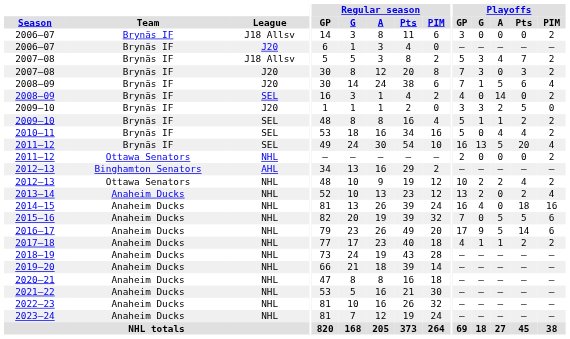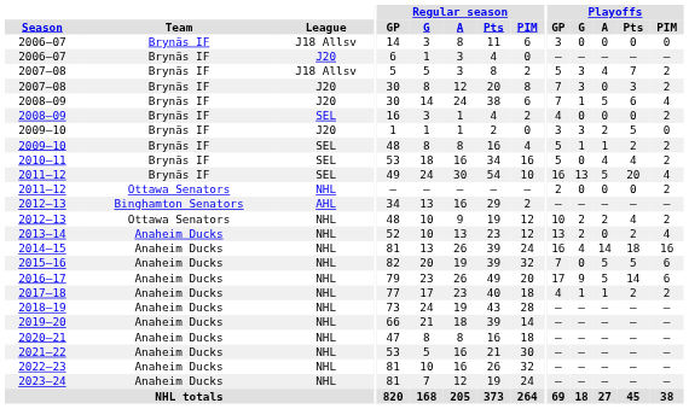 <table border="0" cellpadding="1" cellspacing="0" style="text-align:center; width:60em;">
 <tr bgcolor="#e0e0e0">
 <th colspan="3" bgcolor="#ffffff"></th>
 <th rowspan="99" bgcolor="#ffffff"></th>
 <th colspan="5"><a href='#'>Regular season</a></th>
 <th rowspan="99" bgcolor="#ffffff"></th>
 <th colspan="5"><a href='#'>Playoffs</a></th>
 </tr>
 <tr bgcolor="#e0e0e0">
 <th><a href='#'>Season</a></th>
 <th>Team</th>
 <th>League</th>
 <th>GP</th>
 <th><a href='#'>G</a></th>
 <th><a href='#'>A</a></th>
 <th><a href='#'>Pts</a></th>
 <th><a href='#'>PIM</a></th>
 <th>GP</th>
 <th>G</th>
 <th>A</th>
 <th>Pts</th>
 <th>PIM</th>
 </tr>
 <tr>
 <td>2006–07</td>
 <td><a href='#'>Brynäs IF</a></td>
 <td>J18 Allsv</td>
 <td>14</td>
 <td>3</td>
 <td>8</td>
 <td>11</td>
 <td>6</td>
 <td>3</td>
 <td>0</td>
 <td>0</td>
 <td>0</td>
-<td>2</td>
+<td>0</td>
 </tr>
 <tr bgcolor="#f0f0f0">
 <td>2006–07</td>
 <td>Brynäs IF</td>
 <td><a href='#'>J20</a></td>
 <td>6</td>
 <td>1</td>
 <td>3</td>
 <td>4</td>
 <td>0</td>
 <td>—</td>
 <td>—</td>
 <td>—</td>
 <td>—</td>
 <td>—</td>
 </tr>
 <tr>
 <td>2007–08</td>
 <td>Brynäs IF</td>
 <td>J18 Allsv</td>
 <td>5</td>
 <td>5</td>
 <td>3</td>
 <td>8</td>
 <td>2</td>
 <td>5</td>
 <td>3</td>
 <td>4</td>
 <td>7</td>
 <td>2</td>
 </tr>
 <tr bgcolor="#f0f0f0">
 <td>2007–08</td>
 <td>Brynäs IF</td>
 <td>J20</td>
 <td>30</td>
 <td>8</td>
 <td>12</td>
 <td>20</td>
 <td>8</td>
 <td>7</td>
 <td>3</td>
 <td>0</td>
 <td>3</td>
 <td>2</td>
 </tr>
 <tr>
 <td>2008–09</td>
 <td>Brynäs IF</td>
 <td>J20</td>
 <td>30</td>
 <td>14</td>
 <td>24</td>
 <td>38</td>
 <td>6</td>
 <td>7</td>
 <td>1</td>
 <td>5</td>
 <td>6</td>
 <td>4</td>
 </tr>
 <tr bgcolor="#f0f0f0">
 <td><a href='#'>2008–09</a></td>
 <td>Brynäs IF</td>
 <td><a href='#'>SEL</a></td>
 <td>16</td>
 <td>3</td>
 <td>1</td>
 <td>4</td>
 <td>2</td>
 <td>4</td>
 <td>0</td>
-<td>14</td>
+<td>0</td>
 <td>0</td>
 <td>2</td>
 </tr>
 <tr>
 <td>2009–10</td>
 <td>Brynäs IF</td>
 <td>J20</td>
 <td>1</td>
 <td>1</td>
 <td>1</td>
 <td>2</td>
 <td>0</td>
 <td>3</td>
 <td>3</td>
 <td>2</td>
 <td>5</td>
 <td>0</td>
 </tr>
 <tr bgcolor="#f0f0f0">
 <td><a href='#'>2009–10</a></td>
 <td>Brynäs IF</td>
 <td>SEL</td>
 <td>48</td>
 <td>8</td>
 <td>8</td>
 <td>16</td>
 <td>4</td>
 <td>5</td>
 <td>1</td>
 <td>1</td>
 <td>2</td>
 <td>2</td>
 </tr>
 <tr>
 <td><a href='#'>2010–11</a></td>
 <td>Brynäs IF</td>
 <td>SEL</td>
 <td>53</td>
 <td>18</td>
 <td>16</td>
 <td>34</td>
 <td>16</td>
 <td>5</td>
 <td>0</td>
 <td>4</td>
 <td>4</td>
 <td>2</td>
 </tr>
 <tr bgcolor="#f0f0f0">
 <td><a href='#'>2011–12</a></td>
 <td>Brynäs IF</td>
 <td>SEL</td>
 <td>49</td>
 <td>24</td>
 <td>30</td>
 <td>54</td>
 <td>10</td>
 <td>16</td>
 <td>13</td>
 <td>5</td>
 <td>20</td>
 <td>4</td>
 </tr>
 <tr>
 <td><a href='#'>2011–12</a></td>
 <td><a href='#'>Ottawa Senators</a></td>
 <td><a href='#'>NHL</a></td>
 <td>—</td>
 <td>—</td>
 <td>—</td>
 <td>—</td>
 <td>—</td>
 <td>2</td>
 <td>0</td>
 <td>0</td>
 <td>0</td>
 <td>2</td>
 </tr>
 <tr bgcolor="#f0f0f0">
 <td><a href='#'>2012–13</a></td>
 <td><a href='#'>Binghamton Senators</a></td>
 <td><a href='#'>AHL</a></td>
 <td>34</td>
 <td>13</td>
 <td>16</td>
 <td>29</td>
 <td>2</td>
 <td>—</td>
 <td>—</td>
 <td>—</td>
 <td>—</td>
 <td>—</td>
 </tr>
 <tr>
 <td><a href='#'>2012–13</a></td>
 <td>Ottawa Senators</td>
 <td>NHL</td>
 <td>48</td>
 <td>10</td>
 <td>9</td>
 <td>19</td>
 <td>12</td>
 <td>10</td>
 <td>2</td>
 <td>2</td>
 <td>4</td>
 <td>2</td>
 </tr>
 <tr bgcolor="#f0f0f0">
 <td><a href='#'>2013–14</a></td>
 <td><a href='#'>Anaheim Ducks</a></td>
 <td>NHL</td>
 <td>52</td>
 <td>10</td>
 <td>13</td>
 <td>23</td>
 <td>12</td>
 <td>13</td>
 <td>2</td>
 <td>0</td>
 <td>2</td>
 <td>4</td>
 </tr>
 <tr>
 <td><a href='#'>2014–15</a></td>
 <td>Anaheim Ducks</td>
 <td>NHL</td>
 <td>81</td>
 <td>13</td>
 <td>26</td>
 <td>39</td>
 <td>24</td>
 <td>16</td>
 <td>4</td>
-<td>0</td>
+<td>14</td>
 <td>18</td>
 <td>16</td>
 </tr>
 <tr bgcolor="#f0f0f0">
 <td><a href='#'>2015–16</a></td>
 <td>Anaheim Ducks</td>
 <td>NHL</td>
 <td>82</td>
 <td>20</td>
 <td>19</td>
 <td>39</td>
 <td>32</td>
 <td>7</td>
 <td>0</td>
 <td>5</td>
 <td>5</td>
 <td>6</td>
 </tr>
 <tr>
 <td><a href='#'>2016–17</a></td>
 <td>Anaheim Ducks</td>
 <td>NHL</td>
 <td>79</td>
 <td>23</td>
 <td>26</td>
 <td>49</td>
 <td>20</td>
 <td>17</td>
 <td>9</td>
 <td>5</td>
 <td>14</td>
 <td>6</td>
 </tr>
 <tr bgcolor="#f0f0f0">
 <td><a href='#'>2017–18</a></td>
 <td>Anaheim Ducks</td>
 <td>NHL</td>
 <td>77</td>
 <td>17</td>
 <td>23</td>
 <td>40</td>
 <td>18</td>
 <td>4</td>
 <td>1</td>
 <td>1</td>
 <td>2</td>
 <td>2</td>
 </tr>
 <tr>
 <td><a href='#'>2018–19</a></td>
 <td>Anaheim Ducks</td>
 <td>NHL</td>
 <td>73</td>
 <td>24</td>
 <td>19</td>
 <td>43</td>
 <td>28</td>
 <td>—</td>
 <td>—</td>
 <td>—</td>
 <td>—</td>
 <td>—</td>
 </tr>
 <tr bgcolor="#f0f0f0">
 <td><a href='#'>2019–20</a></td>
 <td>Anaheim Ducks</td>
 <td>NHL</td>
 <td>66</td>
 <td>21</td>
 <td>18</td>
 <td>39</td>
 <td>14</td>
 <td>—</td>
 <td>—</td>
 <td>—</td>
 <td>—</td>
 <td>—</td>
 </tr>
 <tr>
 <td><a href='#'>2020–21</a></td>
 <td>Anaheim Ducks</td>
 <td>NHL</td>
 <td>47</td>
 <td>8</td>
 <td>8</td>
 <td>16</td>
 <td>18</td>
 <td>—</td>
 <td>—</td>
 <td>—</td>
 <td>—</td>
 <td>—</td>
 </tr>
 <tr bgcolor="#f0f0f0">
 <td><a href='#'>2021–22</a></td>
 <td>Anaheim Ducks</td>
 <td>NHL</td>
 <td>53</td>
 <td>5</td>
 <td>16</td>
 <td>21</td>
 <td>30</td>
 <td>—</td>
 <td>—</td>
 <td>—</td>
 <td>—</td>
 <td>—</td>
 </tr>
 <tr>
 <td><a href='#'>2022–23</a></td>
 <td>Anaheim Ducks</td>
 <td>NHL</td>
 <td>81</td>
 <td>10</td>
 <td>16</td>
 <td>26</td>
 <td>32</td>
 <td>—</td>
 <td>—</td>
 <td>—</td>
 <td>—</td>
 <td>—</td>
 </tr>
 <tr bgcolor="#f0f0f0">
 <td><a href='#'>2023–24</a></td>
 <td>Anaheim Ducks</td>
 <td>NHL</td>
 <td>81</td>
 <td>7</td>
 <td>12</td>
 <td>19</td>
 <td>24</td>
 <td>—</td>
 <td>—</td>
 <td>—</td>
 <td>—</td>
 <td>—</td>
 </tr>
 <tr bgcolor="#e0e0e0">
 <th colspan="3">NHL totals</th>
 <th>820</th>
 <th>168</th>
 <th>205</th>
 <th>373</th>
 <th>264</th>
 <th>69</th>
 <th>18</th>
 <th>27</th>
 <th>45</th>
 <th>38</th>
 </tr>
 </table>
